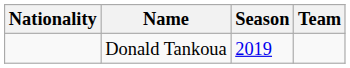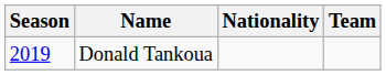 <table class="wikitable">
 <tr>
+<th>Season</th>
+<th>Name</th>
 <th>Nationality</th>
-<th>Name</th>
-<th>Season</th>
 <th>Team</th>
 </tr>
 <tr>
+<td><a href='#'>2019</a></td>
+<td>Donald Tankoua</td>
 <td></td>
-<td>Donald Tankoua</td>
-<td><a href='#'>2019</a></td>
 <td></td>
 </tr>
 </table>
